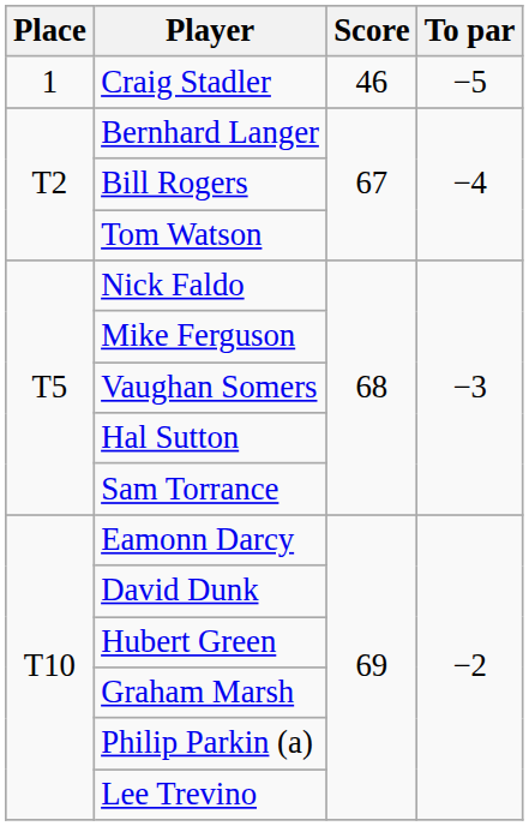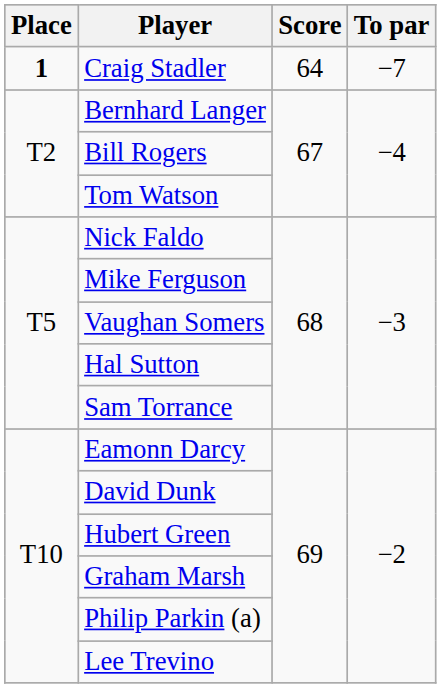 <table class="wikitable">
 <tr>
 <th>Place</th>
 <th>Player</th>
 <th>Score</th>
 <th>To par</th>
 </tr>
 <tr>
-<td align=center>1</td>
+<td align=center><strong>1</strong></td>
 <td> <a href='#'>Craig Stadler</a></td>
-<td align=center>46</td>
-<td align=center>−5</td>
+<td align=center>64</td>
+<td align=center>−7</td>
 </tr>
 <tr>
 <td rowspan="3" align=center>T2</td>
 <td> <a href='#'>Bernhard Langer</a></td>
 <td rowspan="3" align=center>67</td>
 <td rowspan="3" align=center>−4</td>
 </tr>
 <tr>
 <td> <a href='#'>Bill Rogers</a></td>
 </tr>
 <tr>
 <td> <a href='#'>Tom Watson</a></td>
 </tr>
 <tr>
 <td rowspan="5" align=center>T5</td>
 <td> <a href='#'>Nick Faldo</a></td>
 <td rowspan="5" align=center>68</td>
 <td rowspan="5" align=center>−3</td>
 </tr>
 <tr>
 <td> <a href='#'>Mike Ferguson</a></td>
 </tr>
 <tr>
 <td> <a href='#'>Vaughan Somers</a></td>
 </tr>
 <tr>
 <td> <a href='#'>Hal Sutton</a></td>
 </tr>
 <tr>
 <td> <a href='#'>Sam Torrance</a></td>
 </tr>
 <tr>
 <td rowspan="6" align=center>T10</td>
 <td> <a href='#'>Eamonn Darcy</a></td>
 <td rowspan="6" align=center>69</td>
 <td rowspan="6" align=center>−2</td>
 </tr>
 <tr>
 <td> <a href='#'>David Dunk</a></td>
 </tr>
 <tr>
 <td> <a href='#'>Hubert Green</a></td>
 </tr>
 <tr>
 <td> <a href='#'>Graham Marsh</a></td>
 </tr>
 <tr>
 <td> <a href='#'>Philip Parkin</a> (a)</td>
 </tr>
 <tr>
 <td> <a href='#'>Lee Trevino</a></td>
 </tr>
 </table>
